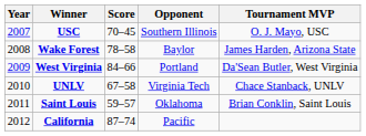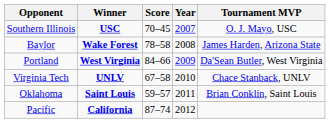 <table class="wikitable" style="text-align: center">
 <tr>
-<th>Year</th>
+<th>Opponent</th>
 <th>Winner</th>
 <th>Score</th>
-<th>Opponent</th>
+<th>Year</th>
 <th>Tournament MVP</th>
 </tr>
 <tr>
-<td><a href='#'>2007</a></td>
+<td><a href='#'>Southern Illinois</a></td>
 <td><strong><a href='#'>USC</a></strong></td>
 <td>70–45</td>
-<td><a href='#'>Southern Illinois</a></td>
+<td><a href='#'>2007</a></td>
 <td><a href='#'>O. J. Mayo</a>, USC</td>
 </tr>
 <tr>
-<td>2008</td>
+<td><a href='#'>Baylor</a></td>
 <td><strong><a href='#'>Wake Forest</a></strong></td>
 <td>78–58</td>
-<td><a href='#'>Baylor</a></td>
+<td>2008</td>
 <td><a href='#'>James Harden</a>, <a href='#'>Arizona State</a></td>
 </tr>
 <tr>
-<td><a href='#'>2009</a></td>
+<td><a href='#'>Portland</a></td>
 <td><strong><a href='#'>West Virginia</a></strong></td>
 <td>84–66</td>
-<td><a href='#'>Portland</a></td>
+<td><a href='#'>2009</a></td>
 <td><a href='#'>Da'Sean Butler</a>, West Virginia</td>
 </tr>
 <tr>
-<td>2010</td>
+<td><a href='#'>Virginia Tech</a></td>
 <td><strong><a href='#'>UNLV</a></strong></td>
 <td>67–58</td>
-<td><a href='#'>Virginia Tech</a></td>
+<td>2010</td>
 <td><a href='#'>Chace Stanback</a>, UNLV</td>
 </tr>
 <tr>
-<td>2011</td>
+<td><a href='#'>Oklahoma</a></td>
 <td><strong><a href='#'>Saint Louis</a></strong></td>
 <td>59–57</td>
-<td><a href='#'>Oklahoma</a></td>
+<td>2011</td>
 <td><a href='#'>Brian Conklin</a>, Saint Louis</td>
 </tr>
 <tr>
-<td>2012</td>
+<td><a href='#'>Pacific</a></td>
 <td><strong><a href='#'>California</a></strong></td>
 <td>87–74</td>
-<td><a href='#'>Pacific</a></td>
+<td>2012</td>
 <td></td>
 </tr>
 </table>
